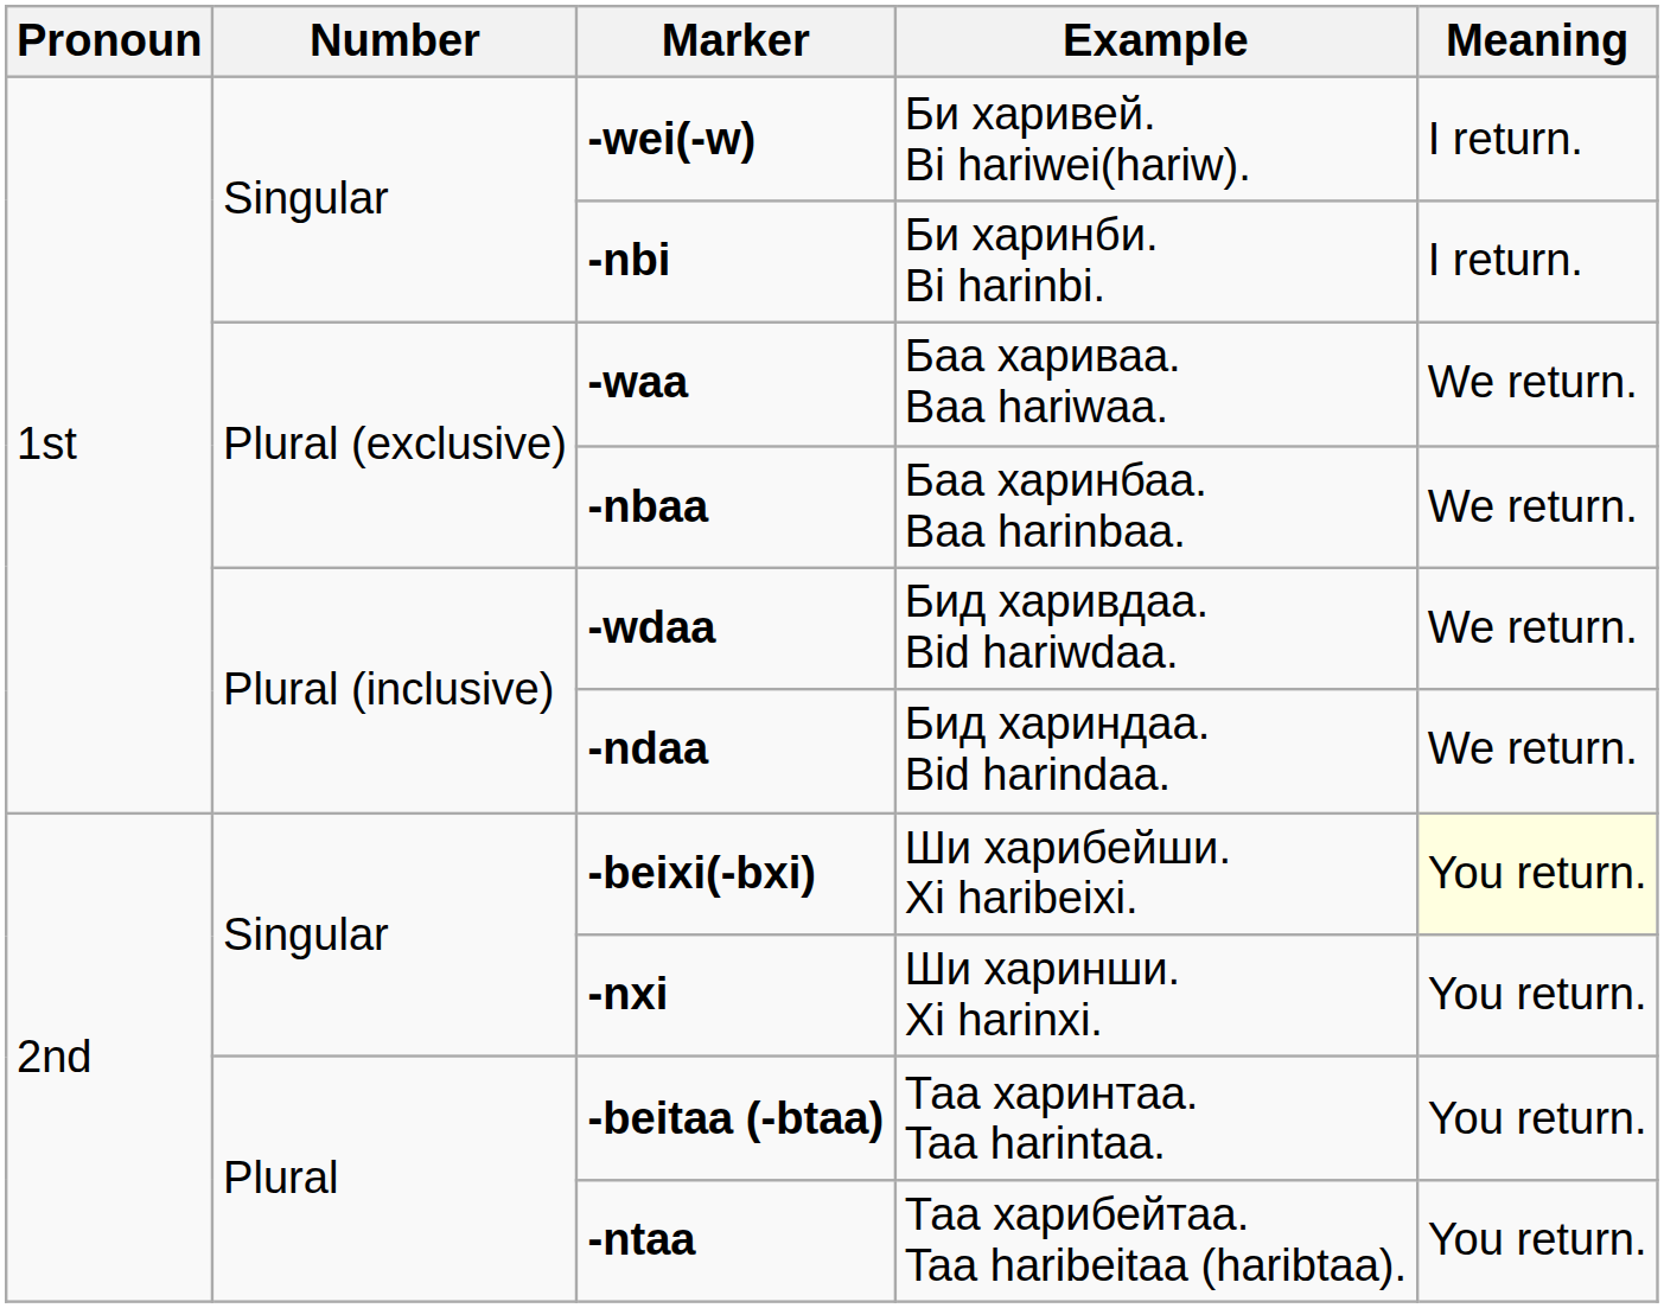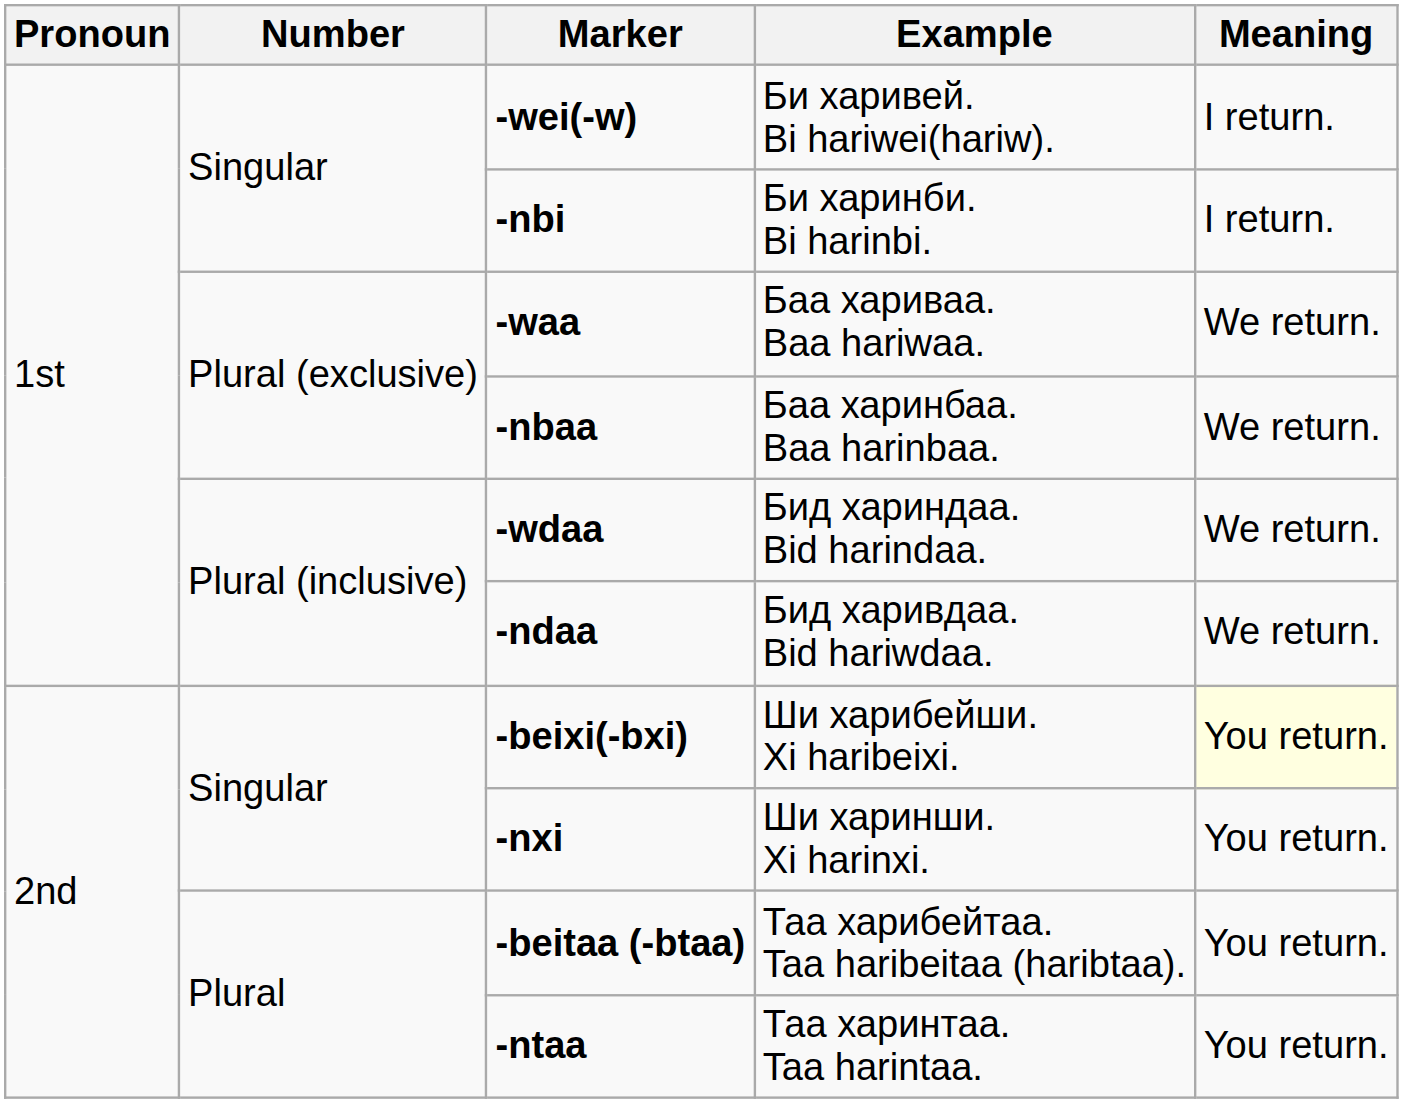 <table class="wikitable">
 <tr>
 <th>Pronoun</th>
 <th>Number</th>
 <th>Marker</th>
 <th>Example</th>
 <th>Meaning</th>
 </tr>
 <tr>
 <td rowspan="6">1st</td>
 <td rowspan="2">Singular</td>
 <td><strong>-wei(-w)</strong></td>
 <td>Би харивей.<br>Bi hariwei(hariw).</td>
 <td>I return.</td>
 </tr>
 <tr>
 <td><strong>-nbi</strong></td>
 <td>Би харинби.<br>Bi harinbi.</td>
 <td>I return.</td>
 </tr>
 <tr>
 <td rowspan="2">Plural (exclusive)</td>
 <td><strong>-waa</strong></td>
 <td>Баа хариваа.<br>Baa hariwaa.</td>
 <td>We return.</td>
 </tr>
 <tr>
 <td><strong>-nbaa</strong></td>
 <td>Баа харинбаа.<br>Baa harinbaa.</td>
 <td>We return.</td>
 </tr>
 <tr>
 <td rowspan="2">Plural (inclusive)</td>
 <td><strong>-wdaa</strong></td>
-<td>Бид харивдаа.<br>Bid hariwdaa.</td>
+<td>Бид хариндаа.<br>Bid harindaa.</td>
 <td>We return.</td>
 </tr>
 <tr>
 <td><strong>-ndaa</strong></td>
-<td>Бид хариндаа.<br>Bid harindaa.</td>
+<td>Бид харивдаа.<br>Bid hariwdaa.</td>
 <td>We return.</td>
 </tr>
 <tr>
 <td rowspan="4">2nd</td>
 <td rowspan="2">Singular</td>
 <td><strong>-beixi(-bxi)</strong></td>
 <td>Ши харибейши.<br>Xi haribeixi.</td>
 <td style="background: lightyellow;">You return.</td>
 </tr>
 <tr>
 <td><strong>-nxi</strong></td>
 <td>Ши харинши.<br>Xi harinxi.</td>
 <td>You return.</td>
 </tr>
 <tr>
 <td rowspan="2">Plural</td>
 <td><strong>-beitaa (-btaa)</strong></td>
-<td>Таа харинтаа.<br>Taa harintaa.</td>
+<td>Таа харибейтаа.<br>Taa haribeitaa (haribtaa).</td>
 <td>You return.</td>
 </tr>
 <tr>
 <td><strong>-ntaa</strong></td>
-<td>Таа харибейтаа.<br>Taa haribeitaa (haribtaa).</td>
+<td>Таа харинтаа.<br>Taa harintaa.</td>
 <td>You return.</td>
 </tr>
 </table>
